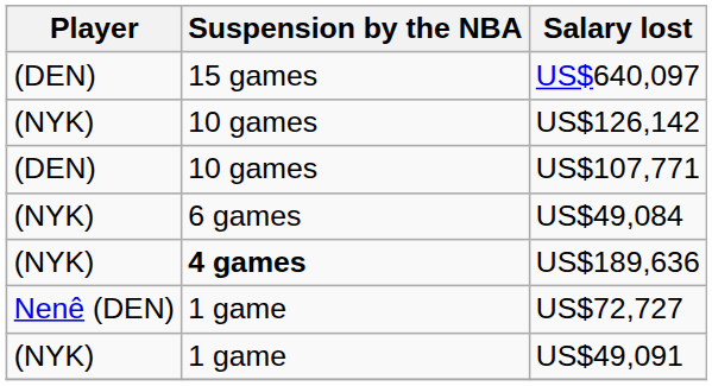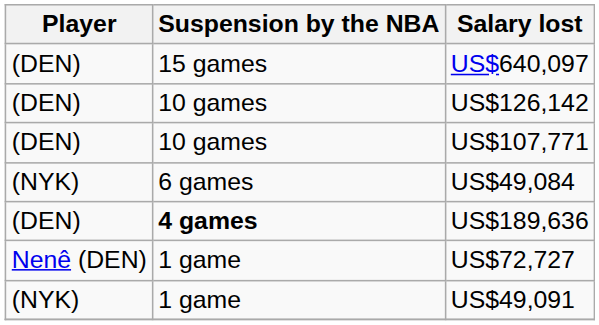 <table class="wikitable sortable" style="float:right; margin:0 0 0.5em 1em">
 <tr>
 <th>Player</th>
 <th align="center">Suspension by the NBA</th>
 <th align=center>Salary lost</th>
 </tr>
 <tr>
 <td> (DEN)</td>
 <td>15 games</td>
 <td><a href='#'>US$</a>640,097</td>
 </tr>
 <tr>
-<td> (NYK)</td>
+<td> (DEN)</td>
 <td>10 games</td>
 <td>US$126,142</td>
 </tr>
 <tr>
 <td> (DEN)</td>
 <td>10 games</td>
 <td>US$107,771</td>
 </tr>
 <tr>
 <td> (NYK)</td>
 <td>6 games</td>
 <td>US$49,084</td>
 </tr>
 <tr>
-<td> (NYK)</td>
+<td> (DEN)</td>
 <td><strong>4 games</strong></td>
 <td>US$189,636</td>
 </tr>
 <tr>
 <td><a href='#'>Nenê</a> (DEN)</td>
 <td>1 game</td>
 <td>US$72,727</td>
 </tr>
 <tr>
 <td> (NYK)</td>
 <td>1 game</td>
 <td>US$49,091</td>
 </tr>
 <tr>
 </tr>
 </table>
